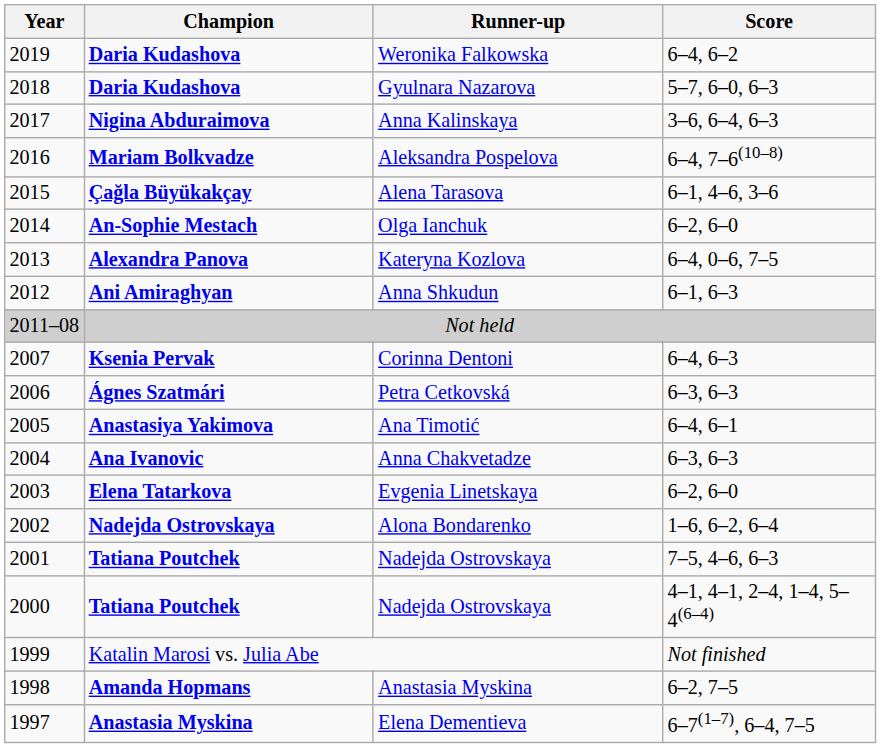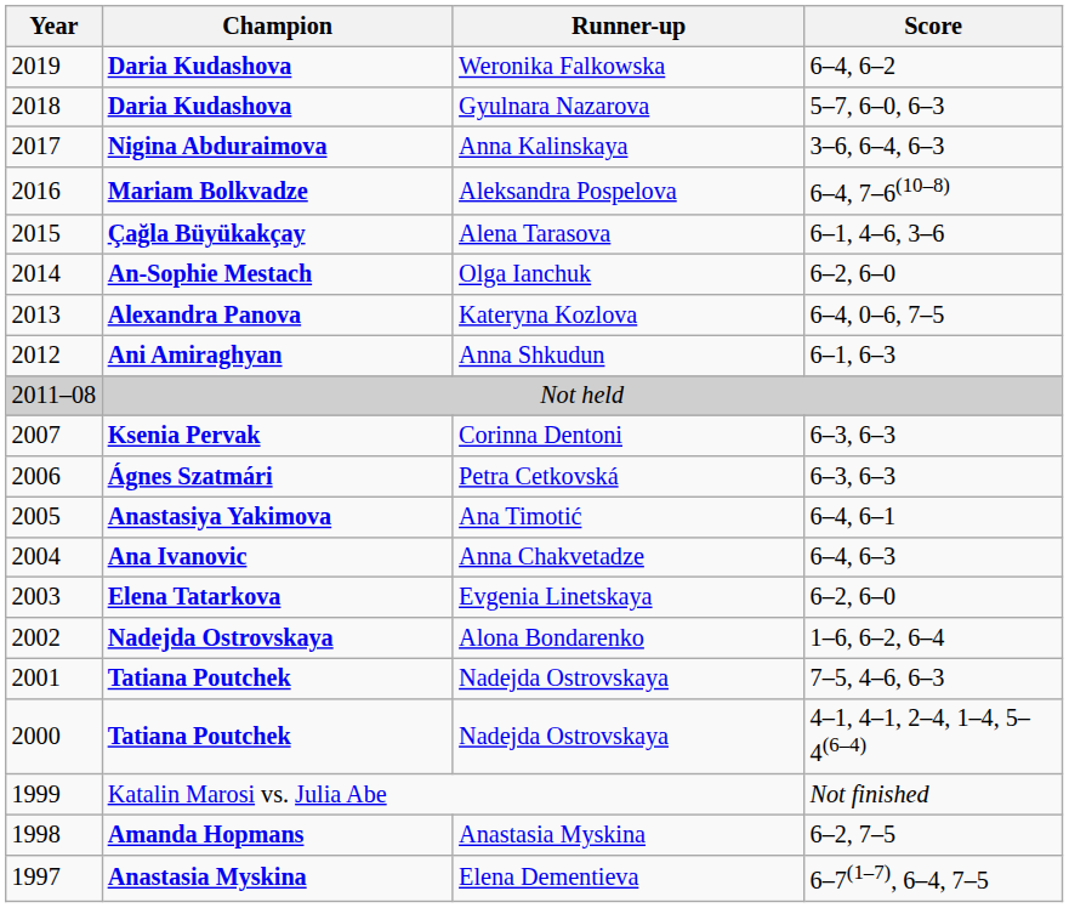 <table class="wikitable" style="font-size:90%">
 <tr>
 <th>Year</th>
 <th width="200">Champion</th>
 <th width="200">Runner-up</th>
 <th width="145">Score</th>
 </tr>
 <tr>
 <td>2019</td>
 <td> <strong><a href='#'>Daria Kudashova</a></strong></td>
 <td> <a href='#'>Weronika Falkowska</a></td>
 <td>6–4, 6–2</td>
 </tr>
 <tr>
 <td>2018</td>
 <td> <strong><a href='#'>Daria Kudashova</a></strong></td>
 <td> <a href='#'>Gyulnara Nazarova</a></td>
 <td>5–7, 6–0, 6–3</td>
 </tr>
 <tr>
 <td>2017</td>
 <td> <strong><a href='#'>Nigina Abduraimova</a></strong></td>
 <td> <a href='#'>Anna Kalinskaya</a></td>
 <td>3–6, 6–4, 6–3</td>
 </tr>
 <tr>
 <td>2016</td>
 <td> <strong><a href='#'>Mariam Bolkvadze</a></strong></td>
 <td> <a href='#'>Aleksandra Pospelova</a></td>
 <td>6–4, 7–6<sup>(10–8)</sup></td>
 </tr>
 <tr>
 <td>2015</td>
 <td> <strong><a href='#'>Çağla Büyükakçay</a></strong></td>
 <td> <a href='#'>Alena Tarasova</a></td>
 <td>6–1, 4–6, 3–6</td>
 </tr>
 <tr>
 <td>2014</td>
 <td> <strong><a href='#'>An-Sophie Mestach</a></strong></td>
 <td> <a href='#'>Olga Ianchuk</a></td>
 <td>6–2, 6–0</td>
 </tr>
 <tr>
 <td>2013</td>
 <td> <strong><a href='#'>Alexandra Panova</a></strong></td>
 <td> <a href='#'>Kateryna Kozlova</a></td>
 <td>6–4, 0–6, 7–5</td>
 </tr>
 <tr>
 <td>2012</td>
 <td> <strong><a href='#'>Ani Amiraghyan</a></strong></td>
 <td> <a href='#'>Anna Shkudun</a></td>
 <td>6–1, 6–3</td>
 </tr>
 <tr>
 <td style="background:#cfcfcf">2011–08</td>
 <td colspan=4 align=center style="background:#cfcfcf"><em>Not held</em></td>
 </tr>
 <tr>
 <td>2007</td>
 <td> <strong><a href='#'>Ksenia Pervak</a></strong></td>
 <td> <a href='#'>Corinna Dentoni</a></td>
-<td>6–4, 6–3</td>
+<td>6–3, 6–3</td>
 </tr>
 <tr>
 <td>2006</td>
 <td> <strong><a href='#'>Ágnes Szatmári</a></strong></td>
 <td> <a href='#'>Petra Cetkovská</a></td>
 <td>6–3, 6–3</td>
 </tr>
 <tr>
 <td>2005</td>
 <td> <strong><a href='#'>Anastasiya Yakimova</a></strong></td>
 <td> <a href='#'>Ana Timotić</a></td>
 <td>6–4, 6–1</td>
 </tr>
 <tr>
 <td>2004</td>
 <td> <strong><a href='#'>Ana Ivanovic</a></strong></td>
 <td> <a href='#'>Anna Chakvetadze</a></td>
-<td>6–3, 6–3</td>
+<td>6–4, 6–3</td>
 </tr>
 <tr>
 <td>2003</td>
 <td> <strong><a href='#'>Elena Tatarkova</a></strong></td>
 <td> <a href='#'>Evgenia Linetskaya</a></td>
 <td>6–2, 6–0</td>
 </tr>
 <tr>
 <td>2002</td>
 <td> <strong><a href='#'>Nadejda Ostrovskaya</a></strong></td>
 <td> <a href='#'>Alona Bondarenko</a></td>
 <td>1–6, 6–2, 6–4</td>
 </tr>
 <tr>
 <td>2001</td>
 <td> <strong><a href='#'>Tatiana Poutchek</a></strong></td>
 <td> <a href='#'>Nadejda Ostrovskaya</a></td>
 <td>7–5, 4–6, 6–3</td>
 </tr>
 <tr>
 <td>2000</td>
 <td> <strong><a href='#'>Tatiana Poutchek</a></strong></td>
 <td> <a href='#'>Nadejda Ostrovskaya</a></td>
 <td>4–1, 4–1, 2–4, 1–4, 5–4<sup>(6–4)</sup></td>
 </tr>
 <tr>
 <td>1999</td>
 <td colspan=2> <a href='#'>Katalin Marosi</a> vs.  <a href='#'>Julia Abe</a></td>
 <td><em>Not finished</em></td>
 </tr>
 <tr>
 <td>1998</td>
 <td> <strong><a href='#'>Amanda Hopmans</a></strong></td>
 <td> <a href='#'>Anastasia Myskina</a></td>
 <td>6–2, 7–5</td>
 </tr>
 <tr>
 <td>1997</td>
 <td> <strong><a href='#'>Anastasia Myskina</a></strong></td>
 <td> <a href='#'>Elena Dementieva</a></td>
 <td>6–7<sup>(1–7)</sup>, 6–4, 7–5</td>
 </tr>
 </table>
